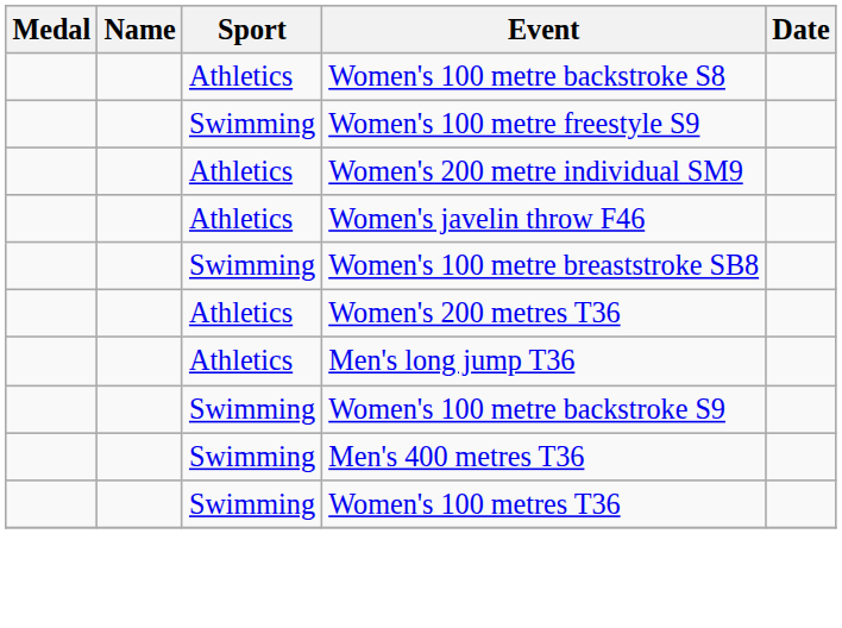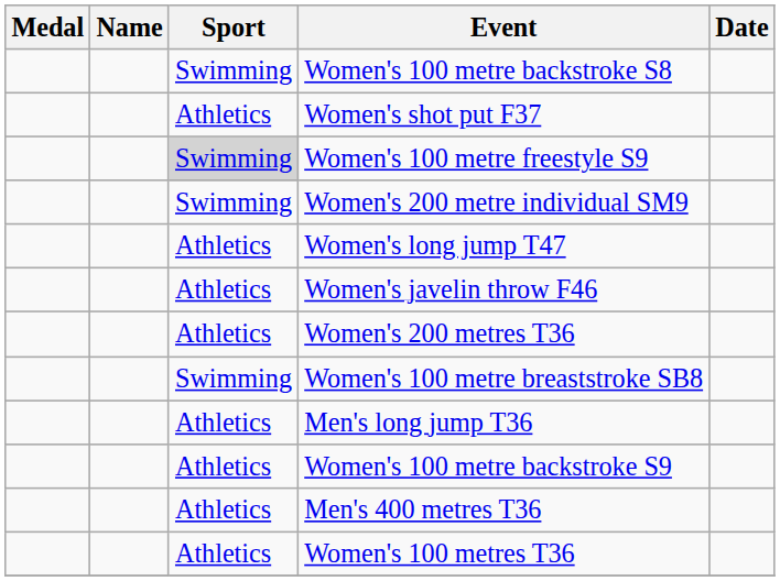 <table class="wikitable sortable" style="font-size: 95%;">
 <tr>
 <th>Medal</th>
 <th>Name</th>
 <th>Sport</th>
 <th>Event</th>
 <th>Date</th>
 </tr>
 <tr>
 <td></td>
 <td></td>
-<td><a href='#'>Athletics</a></td>
+<td><a href='#'>Swimming</a></td>
 <td><a href='#'>Women's 100 metre backstroke S8</a></td>
 <td></td>
 </tr>
 <tr>
 <td></td>
 <td></td>
-<td><a href='#'>Swimming</a></td>
+<td><a href='#'>Athletics</a></td>
+<td><a href='#'>Women's shot put F37</a></td>
+<td></td>
+</tr>
+<tr>
+<td></td>
+<td></td>
+<td style="background: lightgrey;"><a href='#'>Swimming</a></td>
 <td><a href='#'>Women's 100 metre freestyle S9</a></td>
 <td></td>
 </tr>
 <tr>
 <td></td>
 <td></td>
-<td><a href='#'>Athletics</a></td>
+<td><a href='#'>Swimming</a></td>
 <td><a href='#'>Women's 200  metre individual SM9</a></td>
 <td></td>
 </tr>
 <tr>
 <td></td>
 <td></td>
 <td><a href='#'>Athletics</a></td>
+<td><a href='#'>Women's long jump T47</a></td>
+<td></td>
+</tr>
+<tr>
+<td></td>
+<td></td>
+<td><a href='#'>Athletics</a></td>
 <td><a href='#'>Women's javelin throw F46</a></td>
+<td></td>
+</tr>
+<tr>
+<td></td>
+<td></td>
+<td><a href='#'>Athletics</a></td>
+<td><a href='#'>Women's 200 metres T36</a></td>
 <td></td>
 </tr>
 <tr>
 <td></td>
 <td></td>
 <td><a href='#'>Swimming</a></td>
 <td><a href='#'>Women's 100 metre breaststroke SB8</a></td>
 <td></td>
 </tr>
 <tr>
 <td></td>
 <td></td>
 <td><a href='#'>Athletics</a></td>
-<td><a href='#'>Women's 200 metres T36</a></td>
+<td><a href='#'>Men's long jump T36</a></td>
 <td></td>
 </tr>
 <tr>
 <td></td>
 <td></td>
 <td><a href='#'>Athletics</a></td>
-<td><a href='#'>Men's long jump T36</a></td>
-<td></td>
-</tr>
-<tr>
-<td></td>
-<td></td>
-<td><a href='#'>Swimming</a></td>
 <td><a href='#'>Women's 100 metre backstroke S9</a></td>
 <td></td>
 </tr>
 <tr>
 <td></td>
 <td></td>
-<td><a href='#'>Swimming</a></td>
+<td><a href='#'>Athletics</a></td>
 <td><a href='#'>Men's 400 metres T36</a></td>
 <td></td>
 </tr>
 <tr>
 <td></td>
 <td></td>
-<td><a href='#'>Swimming</a></td>
+<td><a href='#'>Athletics</a></td>
 <td><a href='#'>Women's 100 metres T36</a></td>
 <td></td>
 </tr>
 <tr>
 </tr>
 </table>
